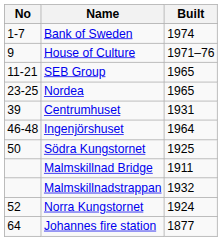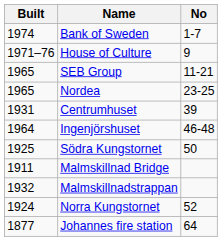 <table class="wikitable" align="right">
 <tr>
+<th>Built</th>
+<th>Name</th>
 <th>No</th>
-<th>Name</th>
-<th>Built</th>
 </tr>
 <tr>
+<td>1974</td>
+<td><a href='#'>Bank of Sweden</a></td>
 <td>1-7</td>
-<td><a href='#'>Bank of Sweden</a></td>
-<td>1974</td>
 </tr>
 <tr>
+<td>1971–76</td>
+<td><a href='#'>House of Culture</a></td>
 <td>9</td>
-<td><a href='#'>House of Culture</a></td>
-<td>1971–76</td>
 </tr>
 <tr>
+<td>1965</td>
+<td><a href='#'>SEB Group</a></td>
 <td>11-21</td>
-<td><a href='#'>SEB Group</a></td>
-<td>1965</td>
 </tr>
 <tr>
+<td>1965</td>
+<td><a href='#'>Nordea</a></td>
 <td>23-25</td>
-<td><a href='#'>Nordea</a></td>
-<td>1965</td>
 </tr>
 <tr>
+<td>1931</td>
+<td><a href='#'>Centrumhuset</a></td>
 <td>39</td>
-<td><a href='#'>Centrumhuset</a></td>
-<td>1931</td>
 </tr>
 <tr>
+<td>1964</td>
+<td><a href='#'>Ingenjörshuset</a></td>
 <td>46-48</td>
-<td><a href='#'>Ingenjörshuset</a></td>
-<td>1964</td>
 </tr>
 <tr>
+<td>1925</td>
+<td><a href='#'>Södra Kungstornet</a></td>
 <td>50</td>
-<td><a href='#'>Södra Kungstornet</a></td>
-<td>1925</td>
 </tr>
 <tr>
+<td>1911</td>
+<td><a href='#'>Malmskillnad Bridge</a></td>
 <td> </td>
-<td><a href='#'>Malmskillnad Bridge</a></td>
-<td>1911</td>
 </tr>
 <tr>
+<td>1932</td>
+<td><a href='#'>Malmskillnadstrappan</a></td>
 <td> </td>
-<td><a href='#'>Malmskillnadstrappan</a></td>
-<td>1932</td>
 </tr>
 <tr>
+<td>1924</td>
+<td><a href='#'>Norra Kungstornet</a></td>
 <td>52</td>
-<td><a href='#'>Norra Kungstornet</a></td>
-<td>1924</td>
 </tr>
 <tr>
+<td>1877</td>
+<td><a href='#'>Johannes fire station</a></td>
 <td>64</td>
-<td><a href='#'>Johannes fire station</a></td>
-<td>1877</td>
 </tr>
 </table>
